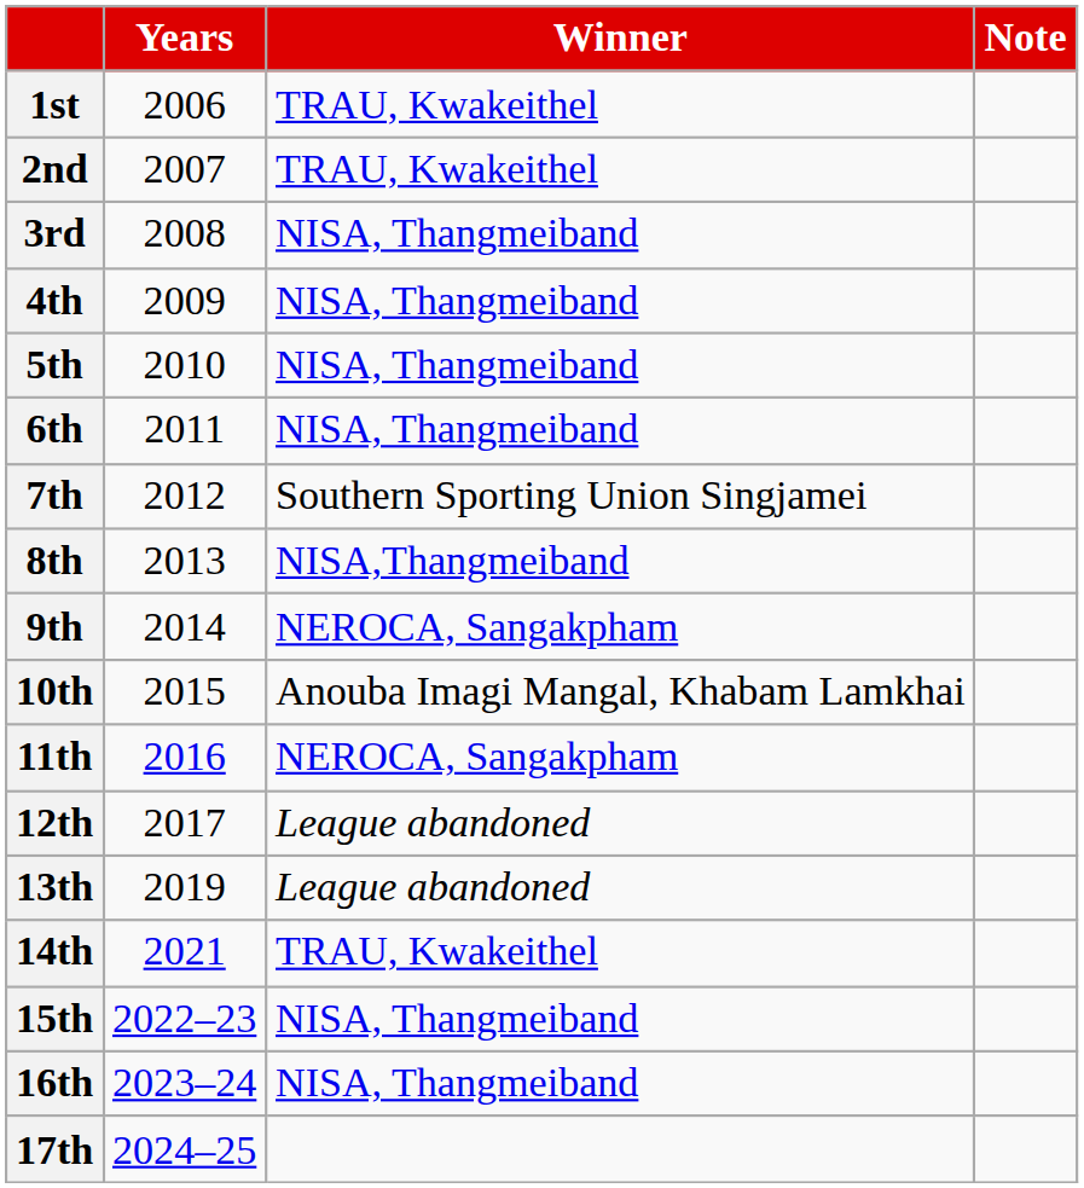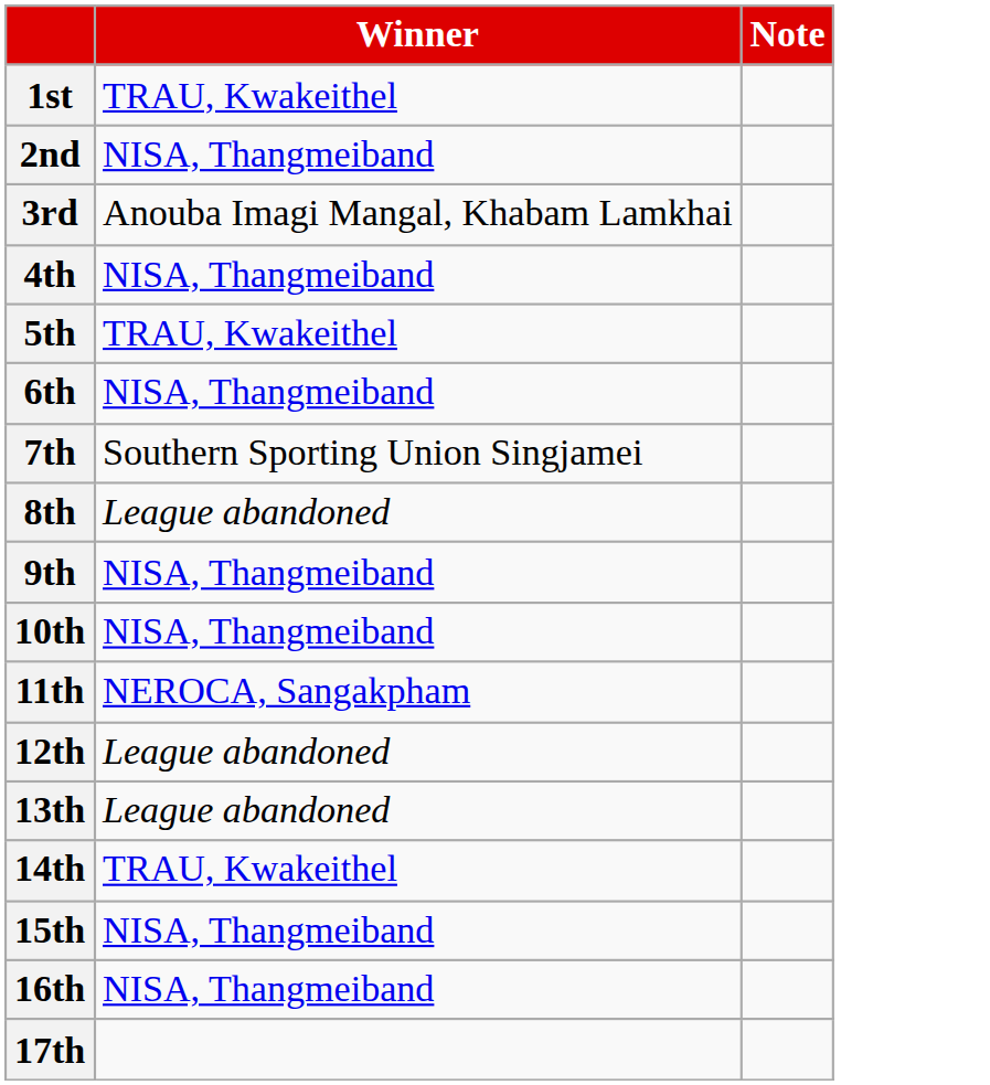 <table class="wikitable plainrowheaders">
 <tr>
 <th scope=col style="background:#d00;color: white"></th>
-<th scope=col style="background:#d00;color: white">Years</th>
 <th scope=col style="background:#d00;color: white">Winner</th>
 <th scope=col style="background:#d00;color: white">Note</th>
 </tr>
 <tr>
 <th scope=row>1st</th>
-<td align=center>2006</td>
 <td><a href='#'>TRAU, Kwakeithel</a></td>
 <td></td>
 </tr>
 <tr>
 <th scope=row>2nd</th>
-<td align=center>2007</td>
-<td><a href='#'>TRAU, Kwakeithel</a></td>
+<td><a href='#'>NISA, Thangmeiband</a></td>
 <td></td>
 </tr>
 <tr>
 <th scope=row>3rd</th>
-<td align=center>2008</td>
-<td><a href='#'>NISA, Thangmeiband</a></td>
+<td>Anouba Imagi Mangal, Khabam Lamkhai</td>
 <td></td>
 </tr>
 <tr>
 <th scope=row>4th</th>
-<td align=center>2009</td>
 <td><a href='#'>NISA, Thangmeiband</a></td>
 <td></td>
 </tr>
 <tr>
 <th scope=row>5th</th>
-<td align=center>2010</td>
-<td><a href='#'>NISA, Thangmeiband</a></td>
+<td><a href='#'>TRAU, Kwakeithel</a></td>
 <td></td>
 </tr>
 <tr>
 <th scope=row>6th</th>
-<td align=center>2011</td>
 <td><a href='#'>NISA, Thangmeiband</a></td>
 <td></td>
 </tr>
 <tr>
 <th scope=row>7th</th>
-<td align=center>2012</td>
 <td>Southern Sporting Union Singjamei</td>
 <td></td>
 </tr>
 <tr>
 <th scope=row>8th</th>
-<td align=center>2013</td>
-<td><a href='#'>NISA,Thangmeiband</a></td>
+<td><em>League abandoned</em></td>
 <td></td>
 </tr>
 <tr>
 <th scope=row>9th</th>
-<td align=center>2014</td>
-<td><a href='#'>NEROCA, Sangakpham</a></td>
+<td><a href='#'>NISA, Thangmeiband</a></td>
 <td></td>
 </tr>
 <tr>
 <th scope=row>10th</th>
-<td align=center>2015</td>
-<td>Anouba Imagi Mangal, Khabam Lamkhai</td>
+<td><a href='#'>NISA, Thangmeiband</a></td>
 <td></td>
 </tr>
 <tr>
 <th scope=row>11th</th>
-<td align=center><a href='#'>2016</a></td>
 <td><a href='#'>NEROCA, Sangakpham</a></td>
 <td></td>
 </tr>
 <tr>
 <th scope=row>12th</th>
-<td align=center>2017</td>
 <td><em>League abandoned</em></td>
 <td></td>
 </tr>
 <tr>
 <th scope=row>13th</th>
-<td align=center>2019</td>
 <td><em>League abandoned</em></td>
 <td></td>
 </tr>
 <tr>
 <th scope=row>14th</th>
-<td align=center><a href='#'>2021</a></td>
 <td><a href='#'>TRAU, Kwakeithel</a></td>
 <td></td>
 </tr>
 <tr>
 <th scope=row>15th</th>
-<td align=center><a href='#'>2022–23</a></td>
 <td><a href='#'>NISA, Thangmeiband</a></td>
 <td></td>
 </tr>
 <tr>
 <th scope=row>16th</th>
-<td align=center><a href='#'>2023–24</a></td>
 <td><a href='#'>NISA, Thangmeiband</a></td>
 <td></td>
 </tr>
 <tr>
 <th scope=row>17th</th>
-<td align=center><a href='#'>2024–25</a></td>
 <td></td>
 <td></td>
 </tr>
 </table>
